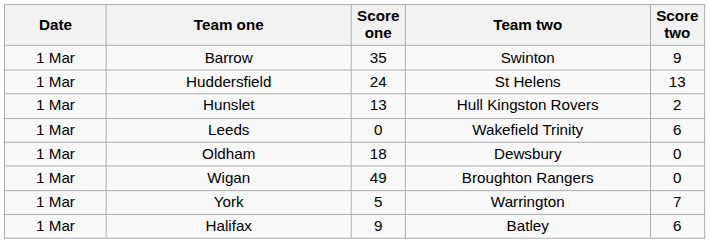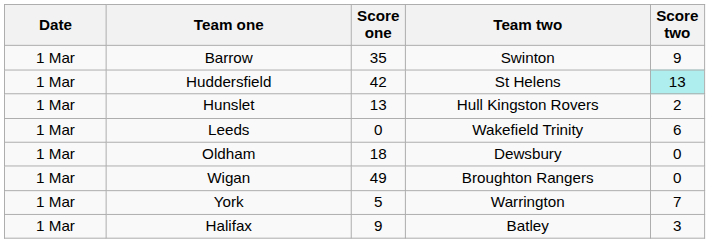 <table class="wikitable" style="text-align: center">
 <tr>
 <th width=100>Date</th>
 <th width=250>Team one</th>
 <th width=50>Score one</th>
 <th width=250>Team two</th>
 <th width=50>Score two</th>
 </tr>
 <tr>
 <td>1 Mar</td>
 <td>Barrow</td>
 <td>35</td>
 <td>Swinton</td>
 <td>9</td>
 </tr>
 <tr>
 <td>1 Mar</td>
 <td>Huddersfield</td>
-<td>24</td>
+<td>42</td>
 <td>St Helens</td>
-<td>13</td>
+<td style="background: paleturquoise;">13</td>
 </tr>
 <tr>
 <td>1 Mar</td>
 <td>Hunslet</td>
 <td>13</td>
 <td>Hull Kingston Rovers</td>
 <td>2</td>
 </tr>
 <tr>
 <td>1 Mar</td>
 <td>Leeds</td>
 <td>0</td>
 <td>Wakefield Trinity</td>
 <td>6</td>
 </tr>
 <tr>
 <td>1 Mar</td>
 <td>Oldham</td>
 <td>18</td>
 <td>Dewsbury</td>
 <td>0</td>
 </tr>
 <tr>
 <td>1 Mar</td>
 <td>Wigan</td>
 <td>49</td>
 <td>Broughton Rangers</td>
 <td>0</td>
 </tr>
 <tr>
 <td>1 Mar</td>
 <td>York</td>
 <td>5</td>
 <td>Warrington</td>
 <td>7</td>
 </tr>
 <tr>
 <td>1 Mar</td>
 <td>Halifax</td>
 <td>9</td>
 <td>Batley</td>
-<td>6</td>
+<td>3</td>
 </tr>
 </table>
